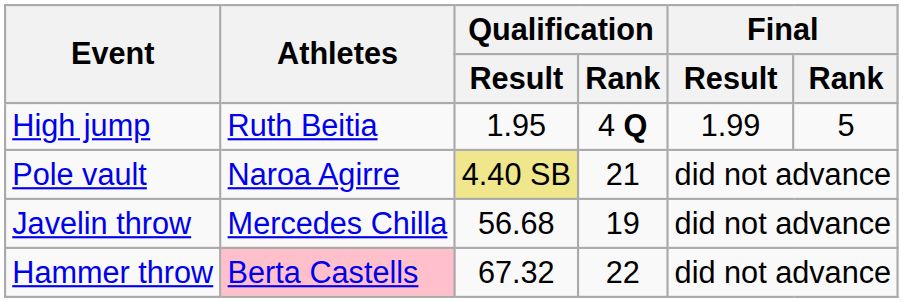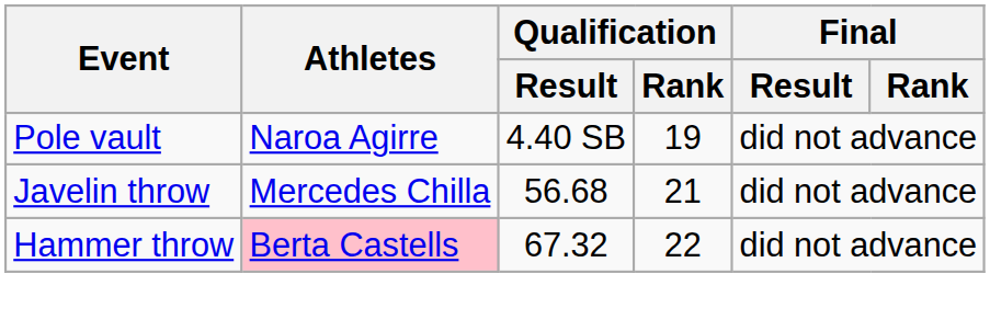 <table class="wikitable" border="1" style="font-size:90%">
 <tr>
 <th rowspan="2">Event</th>
 <th rowspan="2">Athletes</th>
 <th colspan="2">Qualification</th>
 <th colspan="2">Final</th>
 </tr>
 <tr>
 <th>Result</th>
 <th>Rank</th>
 <th>Result</th>
 <th>Rank</th>
 </tr>
 <tr>
-<td><a href='#'>High jump</a></td>
-<td><a href='#'>Ruth Beitia</a></td>
-<td align=center>1.95</td>
-<td align=center>4 <strong>Q</strong></td>
-<td align=center>1.99</td>
-<td align=center>5</td>
-</tr>
-<tr>
 <td><a href='#'>Pole vault</a></td>
 <td><a href='#'>Naroa Agirre</a></td>
-<td align=center style="background: khaki;">4.40 SB</td>
-<td align=center>21</td>
+<td align=center>4.40 SB</td>
+<td align=center>19</td>
 <td align=center colspan="2">did not advance</td>
 </tr>
 <tr>
 <td><a href='#'>Javelin throw</a></td>
 <td><a href='#'>Mercedes Chilla</a></td>
 <td align=center>56.68</td>
-<td align=center>19</td>
+<td align=center>21</td>
 <td align=center colspan="2">did not advance</td>
 </tr>
 <tr>
 <td><a href='#'>Hammer throw</a></td>
 <td style="background: pink;"><a href='#'>Berta Castells</a></td>
 <td align=center>67.32</td>
 <td align=center>22</td>
 <td align=center colspan=2>did not advance</td>
 </tr>
 </table>
